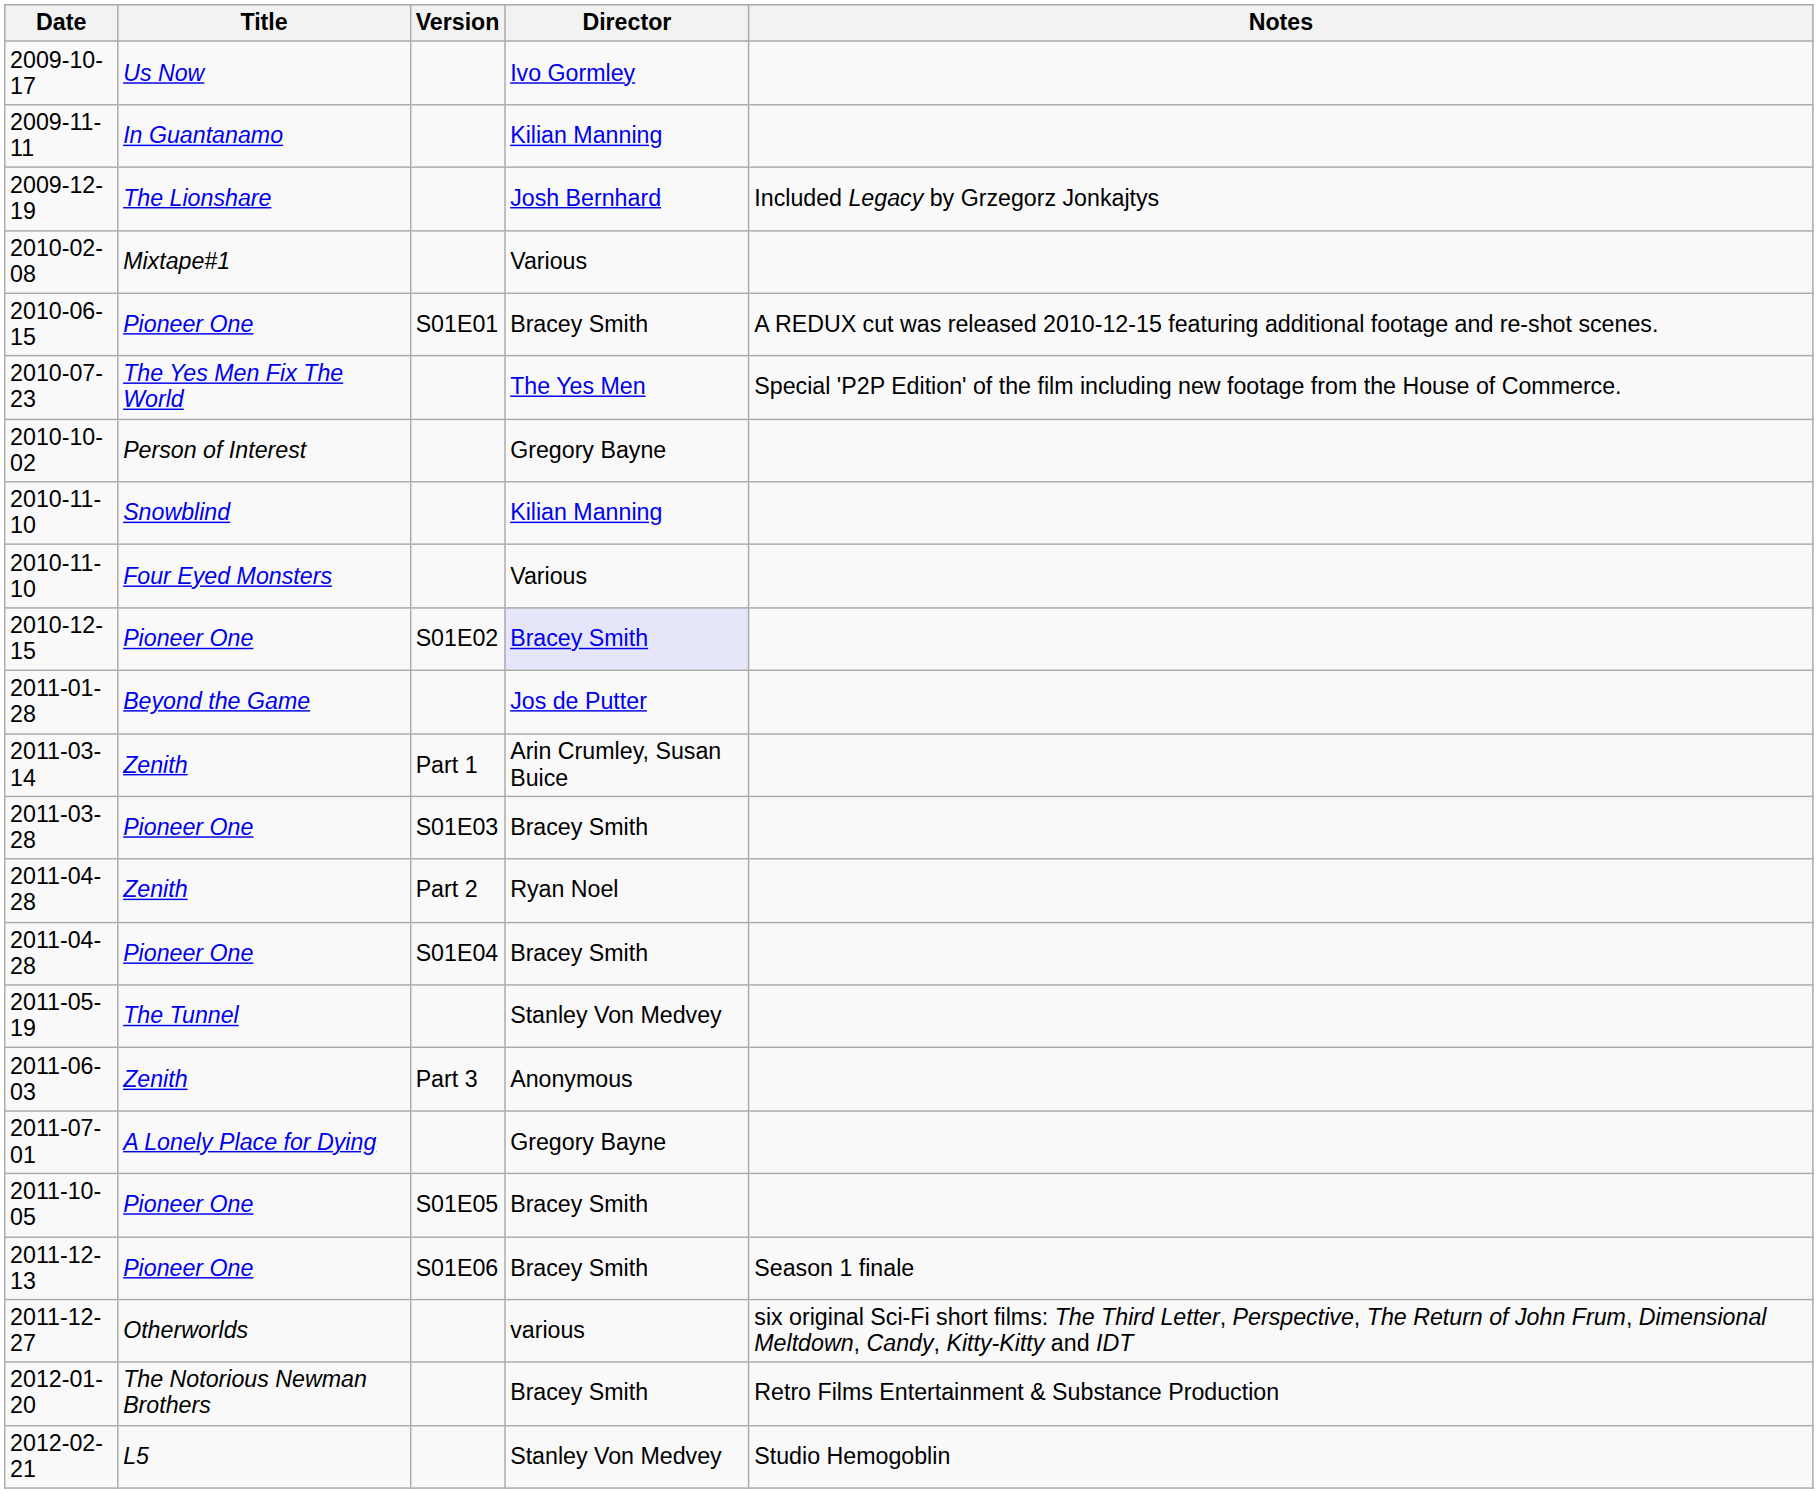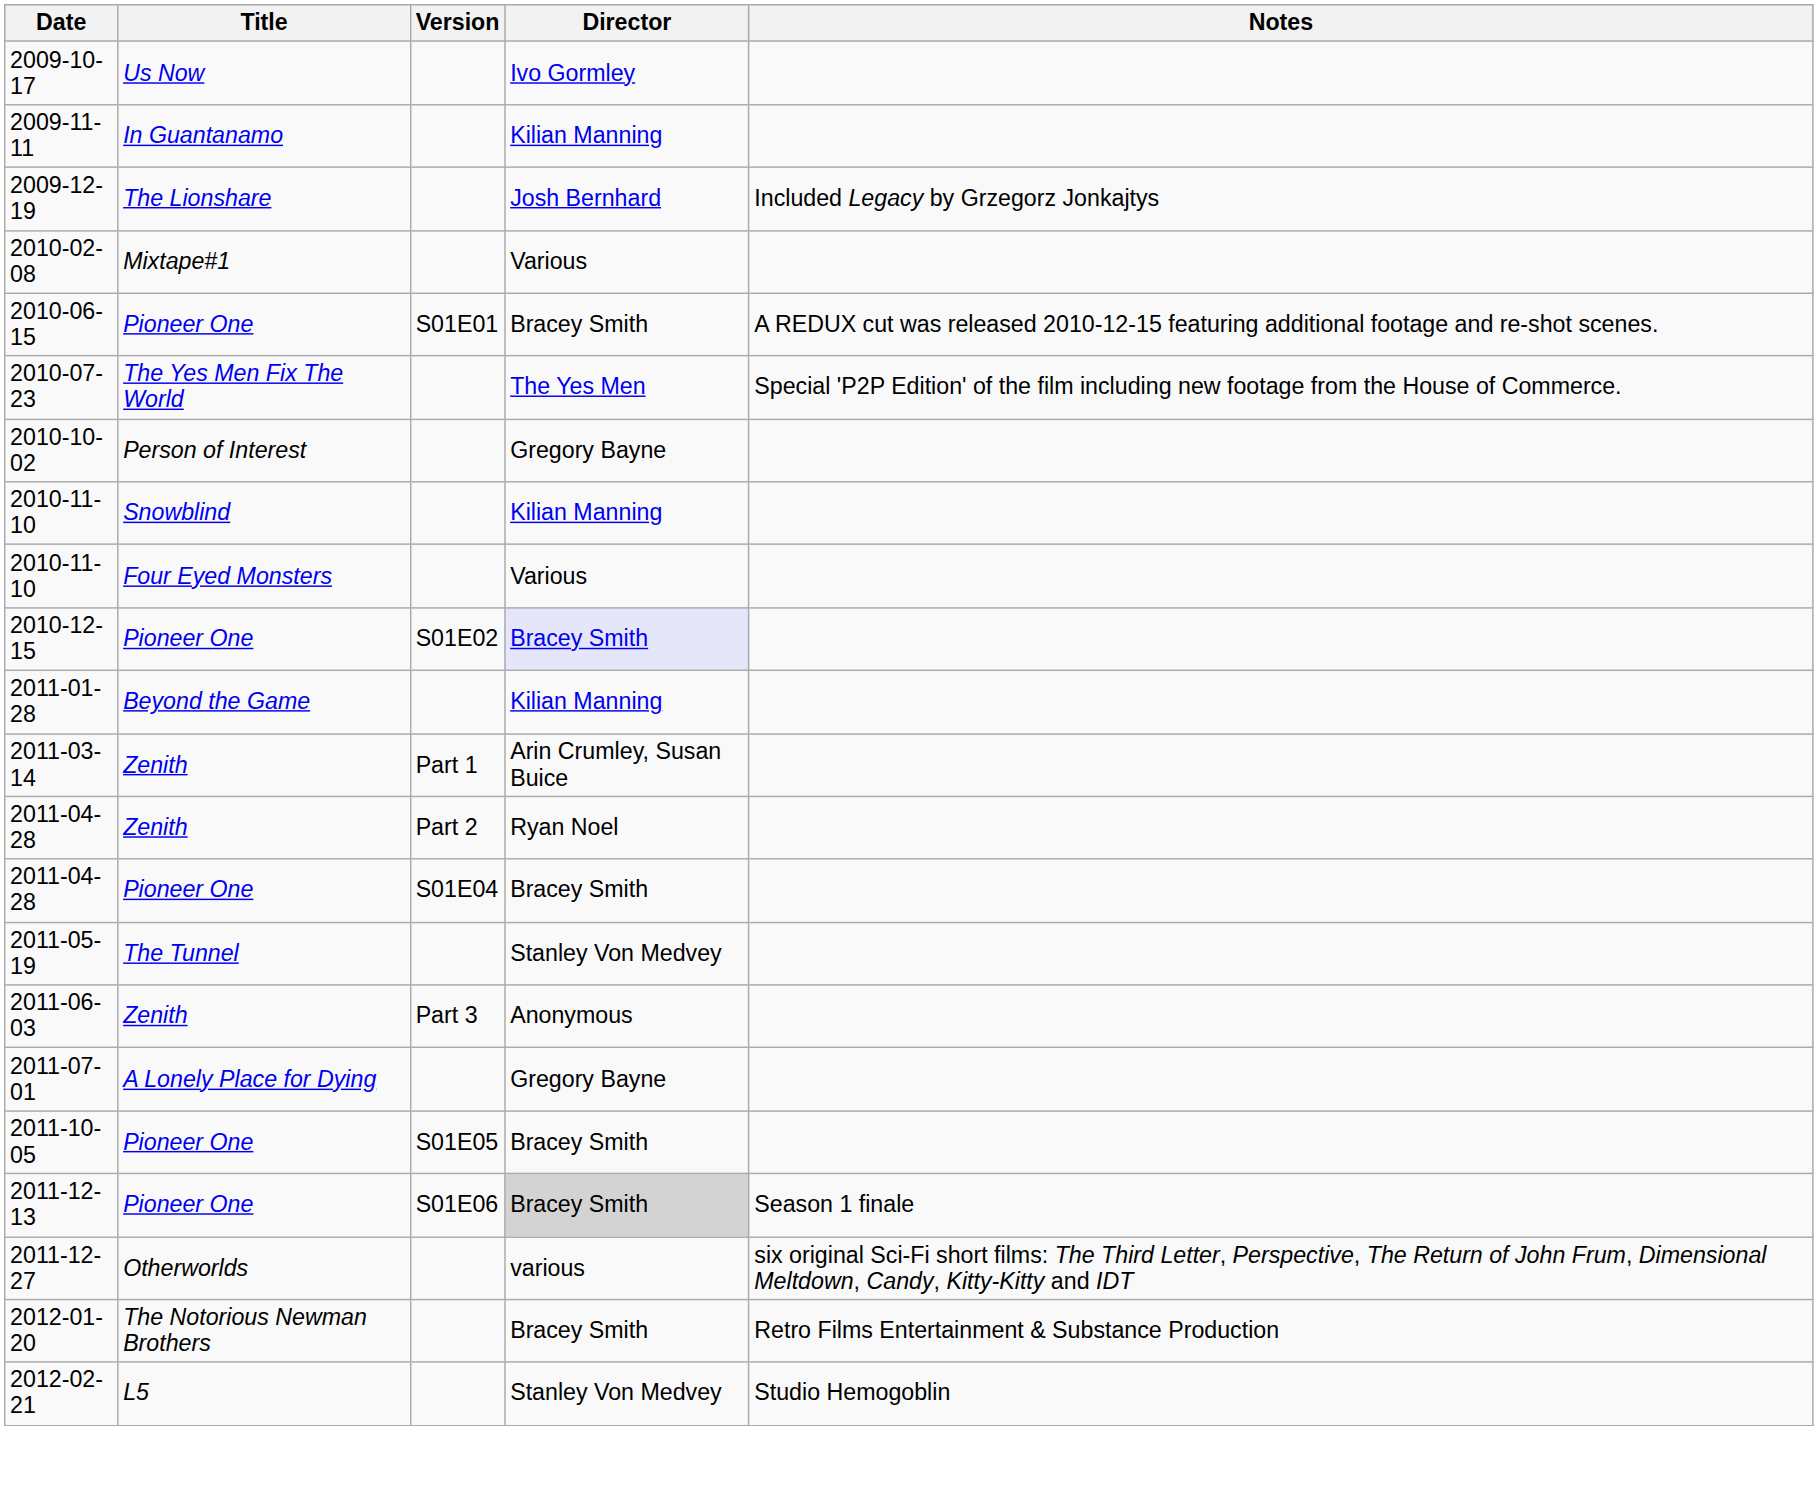 <table class="wikitable sortable">
 <tr style="background:#b0c4de;">
 <th>Date</th>
 <th>Title</th>
 <th>Version</th>
 <th>Director</th>
 <th>Notes</th>
 </tr>
 <tr>
 <td>2009-10-17</td>
 <td><em><a href='#'>Us Now</a></em></td>
 <td></td>
 <td><a href='#'>Ivo Gormley</a></td>
 <td></td>
 </tr>
 <tr>
 <td>2009-11-11</td>
 <td><em><a href='#'>In Guantanamo</a></em></td>
 <td></td>
 <td><a href='#'>Kilian Manning</a></td>
 <td></td>
 </tr>
 <tr>
 <td>2009-12-19</td>
 <td><em><a href='#'>The Lionshare</a></em></td>
 <td></td>
 <td><a href='#'>Josh Bernhard</a></td>
 <td>Included <em>Legacy</em> by Grzegorz Jonkajtys</td>
 </tr>
 <tr>
 <td>2010-02-08</td>
 <td><em>Mixtape#1</em></td>
 <td></td>
 <td>Various</td>
 <td></td>
 </tr>
 <tr>
 <td>2010-06-15</td>
 <td><em><a href='#'>Pioneer One</a></em></td>
 <td>S01E01</td>
 <td>Bracey Smith</td>
 <td>A REDUX cut was released 2010-12-15 featuring additional footage and re-shot scenes.</td>
 </tr>
 <tr>
 <td>2010-07-23</td>
 <td><em><a href='#'>The Yes Men Fix The World</a></em></td>
 <td></td>
 <td><a href='#'>The Yes Men</a></td>
 <td>Special 'P2P Edition' of the film including new footage from the House of Commerce.</td>
 </tr>
 <tr>
 <td>2010-10-02</td>
 <td><em>Person of Interest</em></td>
 <td></td>
 <td>Gregory Bayne</td>
 <td></td>
 </tr>
 <tr>
 <td>2010-11-10</td>
 <td><em><a href='#'>Snowblind</a></em></td>
 <td></td>
 <td><a href='#'>Kilian Manning</a></td>
 <td></td>
 </tr>
 <tr>
 <td>2010-11-10</td>
 <td><em><a href='#'>Four Eyed Monsters</a></em></td>
 <td></td>
 <td>Various</td>
 <td></td>
 </tr>
 <tr>
 <td>2010-12-15</td>
 <td><em><a href='#'>Pioneer One</a></em></td>
 <td>S01E02</td>
 <td style="background: lavender;"><a href='#'>Bracey Smith</a></td>
 <td></td>
 </tr>
 <tr>
 <td>2011-01-28</td>
 <td><em><a href='#'>Beyond the Game</a></em></td>
 <td></td>
-<td><a href='#'>Jos de Putter</a></td>
+<td><a href='#'>Kilian Manning</a></td>
 <td></td>
 </tr>
 <tr>
 <td>2011-03-14</td>
 <td><em><a href='#'>Zenith</a></em></td>
 <td>Part 1</td>
 <td>Arin Crumley, Susan Buice</td>
-<td></td>
-</tr>
-<tr>
-<td>2011-03-28</td>
-<td><em><a href='#'>Pioneer One</a></em></td>
-<td>S01E03</td>
-<td>Bracey Smith</td>
 <td></td>
 </tr>
 <tr>
 <td>2011-04-28</td>
 <td><em><a href='#'>Zenith</a></em></td>
 <td>Part 2</td>
 <td>Ryan Noel</td>
 <td></td>
 </tr>
 <tr>
 <td>2011-04-28</td>
 <td><em><a href='#'>Pioneer One</a></em></td>
 <td>S01E04</td>
 <td>Bracey Smith</td>
 <td></td>
 </tr>
 <tr>
 <td>2011-05-19</td>
 <td><em><a href='#'>The Tunnel</a></em></td>
 <td></td>
 <td>Stanley Von Medvey</td>
 <td></td>
 </tr>
 <tr>
 <td>2011-06-03</td>
 <td><em><a href='#'>Zenith</a></em></td>
 <td>Part 3</td>
 <td>Anonymous</td>
 <td></td>
 </tr>
 <tr>
 <td>2011-07-01</td>
 <td><em><a href='#'>A Lonely Place for Dying</a></em></td>
 <td></td>
 <td>Gregory Bayne</td>
 <td></td>
 </tr>
 <tr>
 <td>2011-10-05</td>
 <td><em><a href='#'>Pioneer One</a></em></td>
 <td>S01E05</td>
 <td>Bracey Smith</td>
 <td></td>
 </tr>
 <tr>
 <td>2011-12-13</td>
 <td><em><a href='#'>Pioneer One</a></em></td>
 <td>S01E06</td>
-<td>Bracey Smith</td>
+<td style="background: lightgrey;">Bracey Smith</td>
 <td>Season 1 finale</td>
 </tr>
 <tr>
 <td>2011-12-27</td>
 <td><em>Otherworlds</em></td>
 <td></td>
 <td>various</td>
 <td>six original Sci-Fi short films: <em>The Third Letter</em>, <em>Perspective</em>, <em>The Return of John Frum</em>, <em>Dimensional Meltdown</em>, <em>Candy</em>, <em>Kitty-Kitty</em> and <em>IDT</em></td>
 </tr>
 <tr>
 <td>2012-01-20</td>
 <td><em>The Notorious Newman Brothers</em></td>
 <td></td>
 <td>Bracey Smith</td>
 <td>Retro Films Entertainment & Substance Production</td>
 </tr>
 <tr>
 <td>2012-02-21</td>
 <td><em>L5</em></td>
 <td></td>
 <td>Stanley Von Medvey</td>
 <td>Studio Hemogoblin</td>
 </tr>
 </table>
